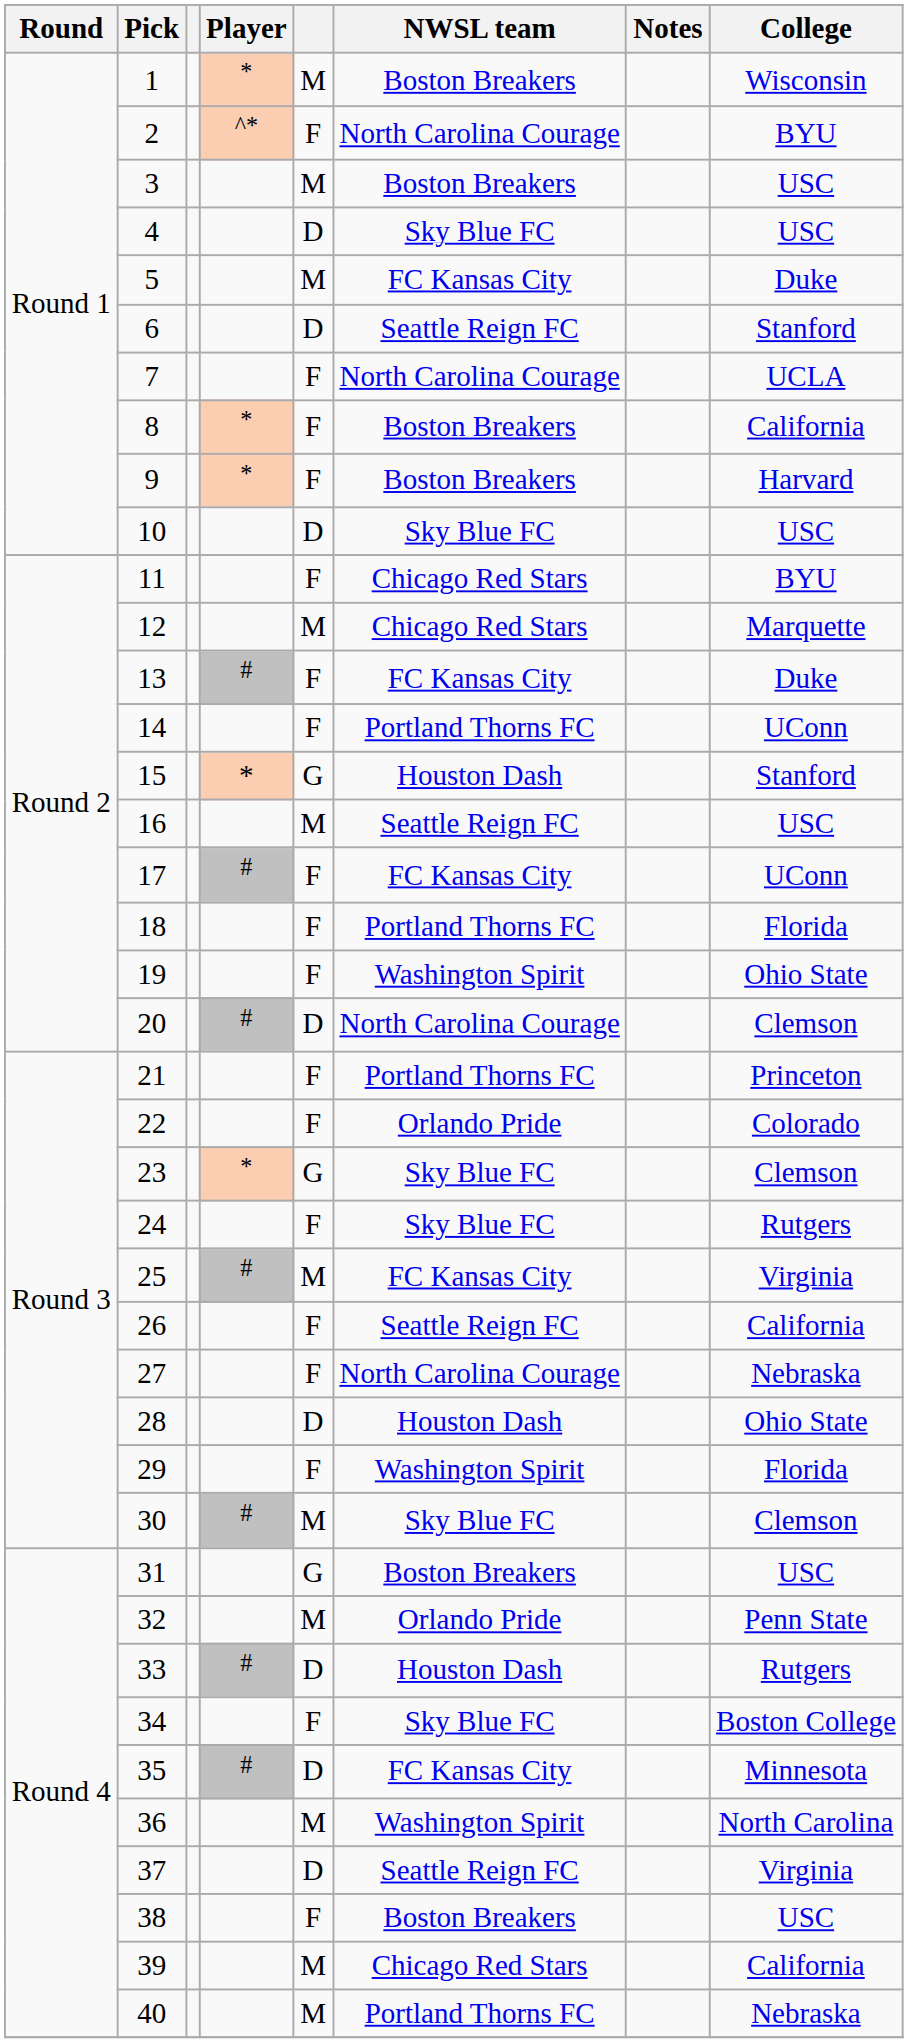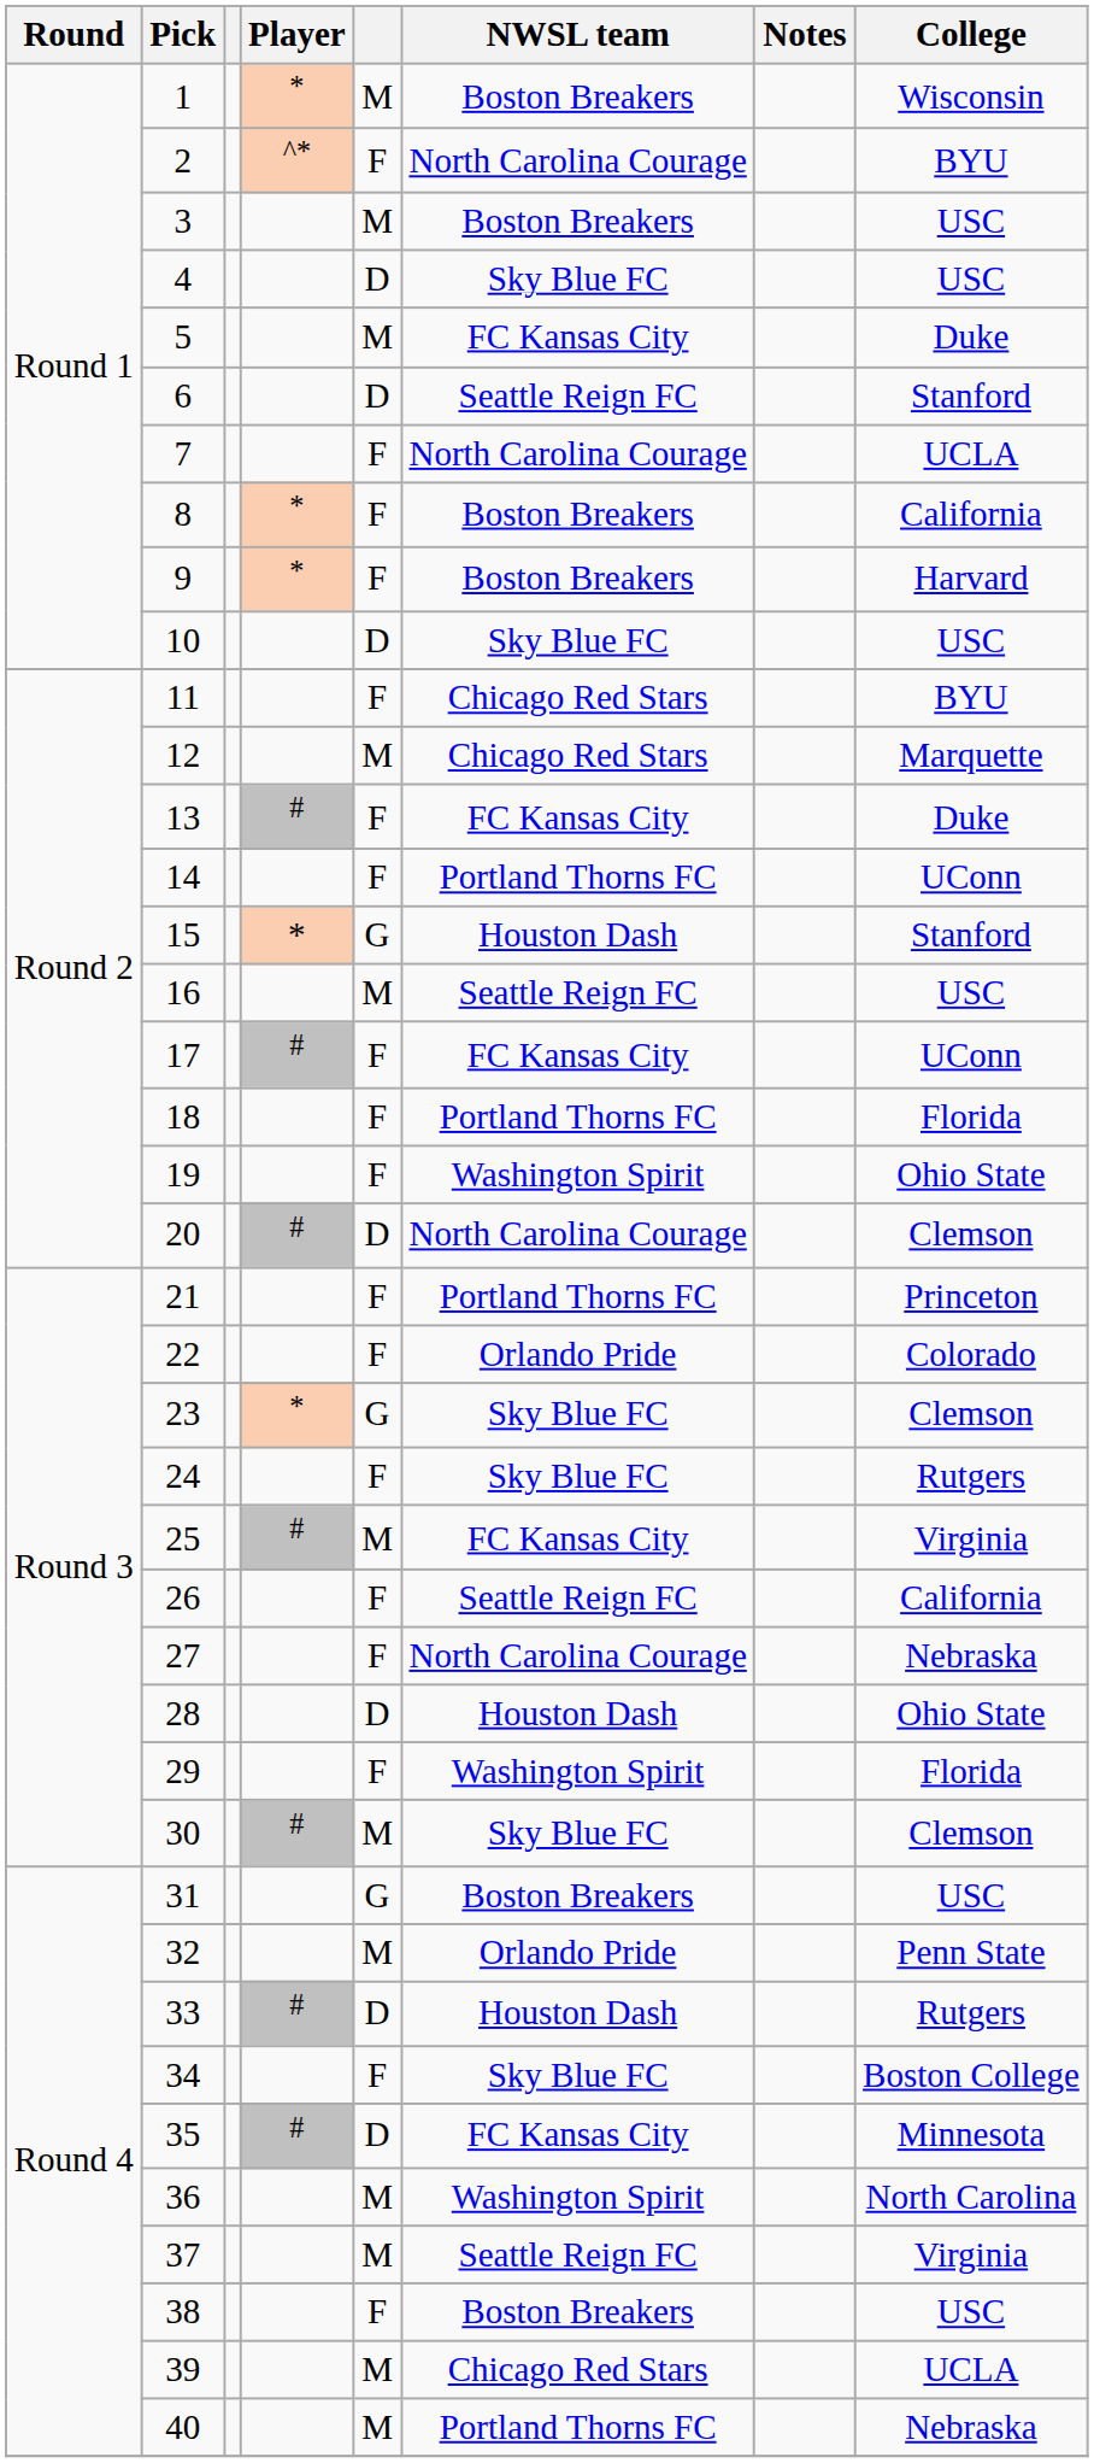 <table class="wikitable sortable" style="font-size: 95%;text-align: center;">
 <tr>
 <th>Round</th>
 <th>Pick</th>
 <th></th>
 <th>Player</th>
 <th></th>
 <th>NWSL team</th>
 <th class=unsortable>Notes</th>
 <th>College</th>
 </tr>
 <tr>
 <td rowspan="10">Round 1</td>
 <td>1</td>
 <td></td>
 <td bgcolor="#FBCEB1"> <sup>*</sup></td>
 <td>M</td>
 <td><a href='#'>Boston Breakers</a></td>
 <td></td>
 <td><a href='#'>Wisconsin</a></td>
 </tr>
 <tr>
 <td>2</td>
 <td></td>
 <td bgcolor="#FBCEB1"> <sup>^*</sup></td>
 <td>F</td>
 <td><a href='#'>North Carolina Courage</a></td>
 <td></td>
 <td><a href='#'>BYU</a></td>
 </tr>
 <tr>
 <td>3</td>
 <td></td>
 <td></td>
 <td>M</td>
 <td><a href='#'>Boston Breakers</a></td>
 <td></td>
 <td><a href='#'>USC</a></td>
 </tr>
 <tr>
 <td>4</td>
 <td></td>
 <td></td>
 <td>D</td>
 <td><a href='#'>Sky Blue FC</a></td>
 <td></td>
 <td><a href='#'>USC</a></td>
 </tr>
 <tr>
 <td>5</td>
 <td></td>
 <td></td>
 <td>M</td>
 <td><a href='#'>FC Kansas City</a></td>
 <td></td>
 <td><a href='#'>Duke</a></td>
 </tr>
 <tr>
 <td>6</td>
 <td></td>
 <td></td>
 <td>D</td>
 <td><a href='#'>Seattle Reign FC</a></td>
 <td></td>
 <td><a href='#'>Stanford</a></td>
 </tr>
 <tr>
 <td>7</td>
 <td></td>
 <td></td>
 <td>F</td>
 <td><a href='#'>North Carolina Courage</a></td>
 <td></td>
 <td><a href='#'>UCLA</a></td>
 </tr>
 <tr>
 <td>8</td>
 <td></td>
 <td bgcolor="#FBCEB1"> <sup>*</sup></td>
 <td>F</td>
 <td><a href='#'>Boston Breakers</a></td>
 <td></td>
 <td><a href='#'>California</a></td>
 </tr>
 <tr>
 <td>9</td>
 <td></td>
 <td bgcolor="#FBCEB1"> <sup>*</sup></td>
 <td>F</td>
 <td><a href='#'>Boston Breakers</a></td>
 <td></td>
 <td><a href='#'>Harvard</a></td>
 </tr>
 <tr>
 <td>10</td>
 <td></td>
 <td></td>
 <td>D</td>
 <td><a href='#'>Sky Blue FC</a></td>
 <td></td>
 <td><a href='#'>USC</a></td>
 </tr>
 <tr>
 <td rowspan="10">Round 2</td>
 <td>11</td>
 <td></td>
 <td></td>
 <td>F</td>
 <td><a href='#'>Chicago Red Stars</a></td>
 <td></td>
 <td><a href='#'>BYU</a></td>
 </tr>
 <tr>
 <td>12</td>
 <td></td>
 <td></td>
 <td>M</td>
 <td><a href='#'>Chicago Red Stars</a></td>
 <td></td>
 <td><a href='#'>Marquette</a></td>
 </tr>
 <tr>
 <td>13</td>
 <td></td>
 <td bgcolor="#C0C0C0"><sup>#</sup></td>
 <td>F</td>
 <td><a href='#'>FC Kansas City</a></td>
 <td></td>
 <td><a href='#'>Duke</a></td>
 </tr>
 <tr>
 <td>14</td>
 <td></td>
 <td></td>
 <td>F</td>
 <td><a href='#'>Portland Thorns FC</a></td>
 <td></td>
 <td><a href='#'>UConn</a></td>
 </tr>
 <tr>
 <td>15</td>
 <td></td>
 <td bgcolor="#FBCEB1"> *</td>
 <td>G</td>
 <td><a href='#'>Houston Dash</a></td>
 <td></td>
 <td><a href='#'>Stanford</a></td>
 </tr>
 <tr>
 <td>16</td>
 <td></td>
 <td></td>
 <td>M</td>
 <td><a href='#'>Seattle Reign FC</a></td>
 <td></td>
 <td><a href='#'>USC</a></td>
 </tr>
 <tr>
 <td>17</td>
 <td></td>
 <td bgcolor="#C0C0C0"><sup>#</sup></td>
 <td>F</td>
 <td><a href='#'>FC Kansas City</a></td>
 <td></td>
 <td><a href='#'>UConn</a></td>
 </tr>
 <tr>
 <td>18</td>
 <td></td>
 <td></td>
 <td>F</td>
 <td><a href='#'>Portland Thorns FC</a></td>
 <td></td>
 <td><a href='#'>Florida</a></td>
 </tr>
 <tr>
 <td>19</td>
 <td></td>
 <td></td>
 <td>F</td>
 <td><a href='#'>Washington Spirit</a></td>
 <td></td>
 <td><a href='#'>Ohio State</a></td>
 </tr>
 <tr>
 <td>20</td>
 <td></td>
 <td bgcolor="#C0C0C0"><sup>#</sup></td>
 <td>D</td>
 <td><a href='#'>North Carolina Courage</a></td>
 <td></td>
 <td><a href='#'>Clemson</a></td>
 </tr>
 <tr>
 <td rowspan="10">Round 3</td>
 <td>21</td>
 <td></td>
 <td></td>
 <td>F</td>
 <td><a href='#'>Portland Thorns FC</a></td>
 <td></td>
 <td><a href='#'>Princeton</a></td>
 </tr>
 <tr>
 <td>22</td>
 <td></td>
 <td></td>
 <td>F</td>
 <td><a href='#'>Orlando Pride</a></td>
 <td></td>
 <td><a href='#'>Colorado</a></td>
 </tr>
 <tr>
 <td>23</td>
 <td></td>
 <td bgcolor="#FBCEB1"> <sup>*</sup></td>
 <td>G</td>
 <td><a href='#'>Sky Blue FC</a></td>
 <td></td>
 <td><a href='#'>Clemson</a></td>
 </tr>
 <tr>
 <td>24</td>
 <td></td>
 <td></td>
 <td>F</td>
 <td><a href='#'>Sky Blue FC</a></td>
 <td></td>
 <td><a href='#'>Rutgers</a></td>
 </tr>
 <tr>
 <td>25</td>
 <td></td>
 <td bgcolor="#C0C0C0"><sup>#</sup></td>
 <td>M</td>
 <td><a href='#'>FC Kansas City</a></td>
 <td></td>
 <td><a href='#'>Virginia</a></td>
 </tr>
 <tr>
 <td>26</td>
 <td></td>
 <td></td>
 <td>F</td>
 <td><a href='#'>Seattle Reign FC</a></td>
 <td></td>
 <td><a href='#'>California</a></td>
 </tr>
 <tr>
 <td>27</td>
 <td></td>
 <td></td>
 <td>F</td>
 <td><a href='#'>North Carolina Courage</a></td>
 <td></td>
 <td><a href='#'>Nebraska</a></td>
 </tr>
 <tr>
 <td>28</td>
 <td></td>
 <td></td>
 <td>D</td>
 <td><a href='#'>Houston Dash</a></td>
 <td></td>
 <td><a href='#'>Ohio State</a></td>
 </tr>
 <tr>
 <td>29</td>
 <td></td>
 <td></td>
 <td>F</td>
 <td><a href='#'>Washington Spirit</a></td>
 <td></td>
 <td><a href='#'>Florida</a></td>
 </tr>
 <tr>
 <td>30</td>
 <td></td>
 <td bgcolor="#C0C0C0"><sup>#</sup></td>
 <td>M</td>
 <td><a href='#'>Sky Blue FC</a></td>
 <td></td>
 <td><a href='#'>Clemson</a></td>
 </tr>
 <tr>
 <td rowspan="10">Round 4</td>
 <td>31</td>
 <td></td>
 <td></td>
 <td>G</td>
 <td><a href='#'>Boston Breakers</a></td>
 <td></td>
 <td><a href='#'>USC</a></td>
 </tr>
 <tr>
 <td>32</td>
 <td></td>
 <td></td>
 <td>M</td>
 <td><a href='#'>Orlando Pride</a></td>
 <td></td>
 <td><a href='#'>Penn State</a></td>
 </tr>
 <tr>
 <td>33</td>
 <td></td>
 <td bgcolor="#C0C0C0"><sup>#</sup></td>
 <td>D</td>
 <td><a href='#'>Houston Dash</a></td>
 <td></td>
 <td><a href='#'>Rutgers</a></td>
 </tr>
 <tr>
 <td>34</td>
 <td></td>
 <td></td>
 <td>F</td>
 <td><a href='#'>Sky Blue FC</a></td>
 <td></td>
 <td><a href='#'>Boston College</a></td>
 </tr>
 <tr>
 <td>35</td>
 <td></td>
 <td bgcolor="#C0C0C0"><sup>#</sup></td>
 <td>D</td>
 <td><a href='#'>FC Kansas City</a></td>
 <td></td>
 <td><a href='#'>Minnesota</a></td>
 </tr>
 <tr>
 <td>36</td>
 <td></td>
 <td></td>
 <td>M</td>
 <td><a href='#'>Washington Spirit</a></td>
 <td></td>
 <td><a href='#'>North Carolina</a></td>
 </tr>
 <tr>
 <td>37</td>
 <td></td>
 <td></td>
-<td>D</td>
+<td>M</td>
 <td><a href='#'>Seattle Reign FC</a></td>
 <td></td>
 <td><a href='#'>Virginia</a></td>
 </tr>
 <tr>
 <td>38</td>
 <td></td>
 <td></td>
 <td>F</td>
 <td><a href='#'>Boston Breakers</a></td>
 <td></td>
 <td><a href='#'>USC</a></td>
 </tr>
 <tr>
 <td>39</td>
 <td></td>
 <td></td>
 <td>M</td>
 <td><a href='#'>Chicago Red Stars</a></td>
 <td></td>
-<td><a href='#'>California</a></td>
+<td><a href='#'>UCLA</a></td>
 </tr>
 <tr>
 <td>40</td>
 <td></td>
 <td></td>
 <td>M</td>
 <td><a href='#'>Portland Thorns FC</a></td>
 <td></td>
 <td><a href='#'>Nebraska</a></td>
 </tr>
 <tr>
 </tr>
 </table>
